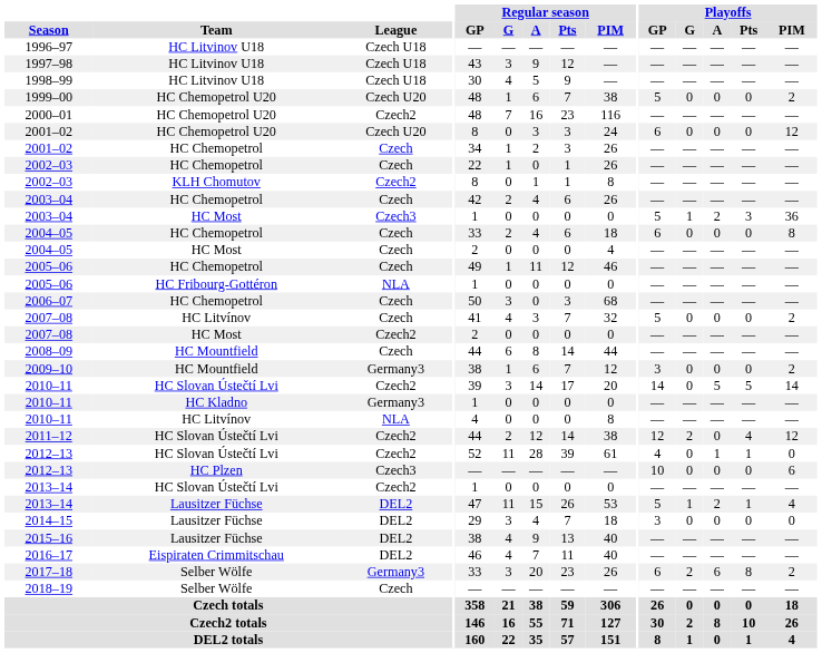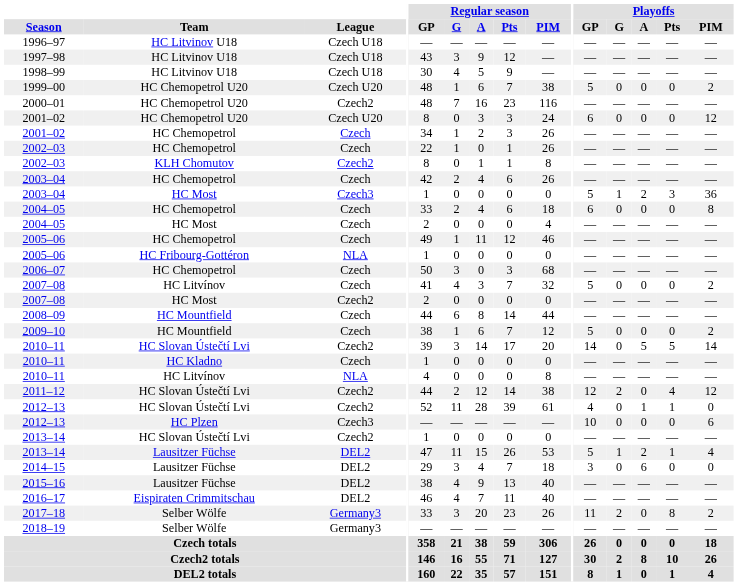 <table border="0" cellpadding="1" cellspacing="0" style="text-align:center; width:60em">
 <tr bgcolor="#e0e0e0">
 <th colspan="3" bgcolor="#ffffff"></th>
 <th rowspan="99" bgcolor="#ffffff"></th>
 <th colspan="5"><a href='#'>Regular season</a></th>
 <th rowspan="99" bgcolor="#ffffff"></th>
 <th colspan="5"><a href='#'>Playoffs</a></th>
 </tr>
 <tr bgcolor="#e0e0e0">
 <th><a href='#'>Season</a></th>
 <th>Team</th>
 <th>League</th>
 <th>GP</th>
 <th><a href='#'>G</a></th>
 <th><a href='#'>A</a></th>
 <th><a href='#'>Pts</a></th>
 <th><a href='#'>PIM</a></th>
 <th>GP</th>
 <th>G</th>
 <th>A</th>
 <th>Pts</th>
 <th>PIM</th>
 </tr>
 <tr>
 <td>1996–97</td>
 <td><a href='#'>HC Litvinov</a> U18</td>
 <td>Czech U18</td>
 <td>—</td>
 <td>—</td>
 <td>—</td>
 <td>—</td>
 <td>—</td>
 <td>—</td>
 <td>—</td>
 <td>—</td>
 <td>—</td>
 <td>—</td>
 </tr>
 <tr bgcolor="#f0f0f0">
 <td>1997–98</td>
 <td>HC Litvinov U18</td>
 <td>Czech U18</td>
 <td>43</td>
 <td>3</td>
 <td>9</td>
 <td>12</td>
 <td>—</td>
 <td>—</td>
 <td>—</td>
 <td>—</td>
 <td>—</td>
 <td>—</td>
 </tr>
 <tr>
 <td>1998–99</td>
 <td>HC Litvinov U18</td>
 <td>Czech U18</td>
 <td>30</td>
 <td>4</td>
 <td>5</td>
 <td>9</td>
 <td>—</td>
 <td>—</td>
 <td>—</td>
 <td>—</td>
 <td>—</td>
 <td>—</td>
 </tr>
 <tr bgcolor="#f0f0f0">
 <td>1999–00</td>
 <td>HC Chemopetrol U20</td>
 <td>Czech U20</td>
 <td>48</td>
 <td>1</td>
 <td>6</td>
 <td>7</td>
 <td>38</td>
 <td>5</td>
 <td>0</td>
 <td>0</td>
 <td>0</td>
 <td>2</td>
 </tr>
 <tr>
 <td>2000–01</td>
 <td>HC Chemopetrol U20</td>
 <td>Czech2</td>
 <td>48</td>
 <td>7</td>
 <td>16</td>
 <td>23</td>
 <td>116</td>
 <td>—</td>
 <td>—</td>
 <td>—</td>
 <td>—</td>
 <td>—</td>
 </tr>
 <tr bgcolor="#f0f0f0">
 <td>2001–02</td>
 <td>HC Chemopetrol U20</td>
 <td>Czech U20</td>
 <td>8</td>
 <td>0</td>
 <td>3</td>
 <td>3</td>
 <td>24</td>
 <td>6</td>
 <td>0</td>
 <td>0</td>
 <td>0</td>
 <td>12</td>
 </tr>
 <tr>
 <td><a href='#'>2001–02</a></td>
 <td>HC Chemopetrol</td>
 <td><a href='#'>Czech</a></td>
 <td>34</td>
 <td>1</td>
 <td>2</td>
 <td>3</td>
 <td>26</td>
 <td>—</td>
 <td>—</td>
 <td>—</td>
 <td>—</td>
 <td>—</td>
 </tr>
 <tr bgcolor="#f0f0f0">
 <td><a href='#'>2002–03</a></td>
 <td>HC Chemopetrol</td>
 <td>Czech</td>
 <td>22</td>
 <td>1</td>
 <td>0</td>
 <td>1</td>
 <td>26</td>
 <td>—</td>
 <td>—</td>
 <td>—</td>
 <td>—</td>
 <td>—</td>
 </tr>
 <tr>
 <td><a href='#'>2002–03</a></td>
 <td><a href='#'>KLH Chomutov</a></td>
 <td><a href='#'>Czech2</a></td>
 <td>8</td>
 <td>0</td>
 <td>1</td>
 <td>1</td>
 <td>8</td>
 <td>—</td>
 <td>—</td>
 <td>—</td>
 <td>—</td>
 <td>—</td>
 </tr>
 <tr bgcolor="#f0f0f0">
 <td><a href='#'>2003–04</a></td>
 <td>HC Chemopetrol</td>
 <td>Czech</td>
 <td>42</td>
 <td>2</td>
 <td>4</td>
 <td>6</td>
 <td>26</td>
 <td>—</td>
 <td>—</td>
 <td>—</td>
 <td>—</td>
 <td>—</td>
 </tr>
 <tr>
 <td><a href='#'>2003–04</a></td>
 <td><a href='#'>HC Most</a></td>
 <td><a href='#'>Czech3</a></td>
 <td>1</td>
 <td>0</td>
 <td>0</td>
 <td>0</td>
 <td>0</td>
 <td>5</td>
 <td>1</td>
 <td>2</td>
 <td>3</td>
 <td>36</td>
 </tr>
 <tr bgcolor="#f0f0f0">
 <td><a href='#'>2004–05</a></td>
 <td>HC Chemopetrol</td>
 <td>Czech</td>
 <td>33</td>
 <td>2</td>
 <td>4</td>
 <td>6</td>
 <td>18</td>
 <td>6</td>
 <td>0</td>
 <td>0</td>
 <td>0</td>
 <td>8</td>
 </tr>
 <tr>
 <td><a href='#'>2004–05</a></td>
 <td>HC Most</td>
 <td>Czech</td>
 <td>2</td>
 <td>0</td>
 <td>0</td>
 <td>0</td>
 <td>4</td>
 <td>—</td>
 <td>—</td>
 <td>—</td>
 <td>—</td>
 <td>—</td>
 </tr>
 <tr bgcolor="#f0f0f0">
 <td><a href='#'>2005–06</a></td>
 <td>HC Chemopetrol</td>
 <td>Czech</td>
 <td>49</td>
 <td>1</td>
 <td>11</td>
 <td>12</td>
 <td>46</td>
 <td>—</td>
 <td>—</td>
 <td>—</td>
 <td>—</td>
 <td>—</td>
 </tr>
 <tr>
 <td><a href='#'>2005–06</a></td>
 <td><a href='#'>HC Fribourg-Gottéron</a></td>
 <td><a href='#'>NLA</a></td>
 <td>1</td>
 <td>0</td>
 <td>0</td>
 <td>0</td>
 <td>0</td>
 <td>—</td>
 <td>—</td>
 <td>—</td>
 <td>—</td>
 <td>—</td>
 </tr>
 <tr bgcolor="#f0f0f0">
 <td><a href='#'>2006–07</a></td>
 <td>HC Chemopetrol</td>
 <td>Czech</td>
 <td>50</td>
 <td>3</td>
 <td>0</td>
 <td>3</td>
 <td>68</td>
 <td>—</td>
 <td>—</td>
 <td>—</td>
 <td>—</td>
 <td>—</td>
 </tr>
 <tr>
 <td><a href='#'>2007–08</a></td>
 <td>HC Litvínov</td>
 <td>Czech</td>
 <td>41</td>
 <td>4</td>
 <td>3</td>
 <td>7</td>
 <td>32</td>
 <td>5</td>
 <td>0</td>
 <td>0</td>
 <td>0</td>
 <td>2</td>
 </tr>
 <tr bgcolor="#f0f0f0">
 <td><a href='#'>2007–08</a></td>
 <td>HC Most</td>
 <td>Czech2</td>
 <td>2</td>
 <td>0</td>
 <td>0</td>
 <td>0</td>
 <td>0</td>
 <td>—</td>
 <td>—</td>
 <td>—</td>
 <td>—</td>
 <td>—</td>
 </tr>
 <tr>
 <td><a href='#'>2008–09</a></td>
 <td><a href='#'>HC Mountfield</a></td>
 <td>Czech</td>
 <td>44</td>
 <td>6</td>
 <td>8</td>
 <td>14</td>
 <td>44</td>
 <td>—</td>
 <td>—</td>
 <td>—</td>
 <td>—</td>
 <td>—</td>
 </tr>
 <tr bgcolor="#f0f0f0">
 <td><a href='#'>2009–10</a></td>
 <td>HC Mountfield</td>
-<td>Germany3</td>
+<td>Czech</td>
 <td>38</td>
 <td>1</td>
 <td>6</td>
 <td>7</td>
 <td>12</td>
-<td>3</td>
+<td>5</td>
 <td>0</td>
 <td>0</td>
 <td>0</td>
 <td>2</td>
 </tr>
 <tr>
 <td><a href='#'>2010–11</a></td>
 <td><a href='#'>HC Slovan Ústečtí Lvi</a></td>
 <td>Czech2</td>
 <td>39</td>
 <td>3</td>
 <td>14</td>
 <td>17</td>
 <td>20</td>
 <td>14</td>
 <td>0</td>
 <td>5</td>
 <td>5</td>
 <td>14</td>
 </tr>
 <tr bgcolor="#f0f0f0">
 <td><a href='#'>2010–11</a></td>
 <td><a href='#'>HC Kladno</a></td>
-<td>Germany3</td>
+<td>Czech</td>
 <td>1</td>
 <td>0</td>
 <td>0</td>
 <td>0</td>
 <td>0</td>
 <td>—</td>
 <td>—</td>
 <td>—</td>
 <td>—</td>
 <td>—</td>
 </tr>
 <tr>
 <td><a href='#'>2010–11</a></td>
 <td>HC Litvínov</td>
 <td><a href='#'>NLA</a></td>
 <td>4</td>
 <td>0</td>
 <td>0</td>
 <td>0</td>
 <td>8</td>
 <td>—</td>
 <td>—</td>
 <td>—</td>
 <td>—</td>
 <td>—</td>
 </tr>
 <tr bgcolor="#f0f0f0">
 <td><a href='#'>2011–12</a></td>
 <td>HC Slovan Ústečtí Lvi</td>
 <td>Czech2</td>
 <td>44</td>
 <td>2</td>
 <td>12</td>
 <td>14</td>
 <td>38</td>
 <td>12</td>
 <td>2</td>
 <td>0</td>
 <td>4</td>
 <td>12</td>
 </tr>
 <tr>
 <td><a href='#'>2012–13</a></td>
 <td>HC Slovan Ústečtí Lvi</td>
 <td>Czech2</td>
 <td>52</td>
 <td>11</td>
 <td>28</td>
 <td>39</td>
 <td>61</td>
 <td>4</td>
 <td>0</td>
 <td>1</td>
 <td>1</td>
 <td>0</td>
 </tr>
 <tr bgcolor="#f0f0f0">
 <td><a href='#'>2012–13</a></td>
 <td><a href='#'>HC Plzen</a></td>
 <td>Czech3</td>
 <td>—</td>
 <td>—</td>
 <td>—</td>
 <td>—</td>
 <td>—</td>
 <td>10</td>
 <td>0</td>
 <td>0</td>
 <td>0</td>
 <td>6</td>
 </tr>
 <tr>
 <td><a href='#'>2013–14</a></td>
 <td>HC Slovan Ústečtí Lvi</td>
 <td>Czech2</td>
 <td>1</td>
 <td>0</td>
 <td>0</td>
 <td>0</td>
 <td>0</td>
 <td>—</td>
 <td>—</td>
 <td>—</td>
 <td>—</td>
 <td>—</td>
 </tr>
 <tr bgcolor="#f0f0f0">
 <td><a href='#'>2013–14</a></td>
 <td><a href='#'>Lausitzer Füchse</a></td>
 <td><a href='#'>DEL2</a></td>
 <td>47</td>
 <td>11</td>
 <td>15</td>
 <td>26</td>
 <td>53</td>
 <td>5</td>
 <td>1</td>
 <td>2</td>
 <td>1</td>
 <td>4</td>
 </tr>
 <tr>
 <td><a href='#'>2014–15</a></td>
 <td>Lausitzer Füchse</td>
 <td>DEL2</td>
 <td>29</td>
 <td>3</td>
 <td>4</td>
 <td>7</td>
 <td>18</td>
 <td>3</td>
 <td>0</td>
-<td>0</td>
+<td>6</td>
 <td>0</td>
 <td>0</td>
 </tr>
 <tr bgcolor="#f0f0f0">
 <td><a href='#'>2015–16</a></td>
 <td>Lausitzer Füchse</td>
 <td>DEL2</td>
 <td>38</td>
 <td>4</td>
 <td>9</td>
 <td>13</td>
 <td>40</td>
 <td>—</td>
 <td>—</td>
 <td>—</td>
 <td>—</td>
 <td>—</td>
 </tr>
 <tr>
 <td><a href='#'>2016–17</a></td>
 <td><a href='#'>Eispiraten Crimmitschau</a></td>
 <td>DEL2</td>
 <td>46</td>
 <td>4</td>
 <td>7</td>
 <td>11</td>
 <td>40</td>
 <td>—</td>
 <td>—</td>
 <td>—</td>
 <td>—</td>
 <td>—</td>
 </tr>
 <tr bgcolor="#f0f0f0">
 <td><a href='#'>2017–18</a></td>
 <td>Selber Wölfe</td>
 <td><a href='#'>Germany3</a></td>
 <td>33</td>
 <td>3</td>
 <td>20</td>
 <td>23</td>
 <td>26</td>
-<td>6</td>
+<td>11</td>
 <td>2</td>
-<td>6</td>
+<td>0</td>
 <td>8</td>
 <td>2</td>
 </tr>
 <tr>
 <td><a href='#'>2018–19</a></td>
 <td>Selber Wölfe</td>
-<td>Czech</td>
+<td>Germany3</td>
 <td>—</td>
 <td>—</td>
 <td>—</td>
 <td>—</td>
 <td>—</td>
 <td>—</td>
 <td>—</td>
 <td>—</td>
 <td>—</td>
 <td>—</td>
 </tr>
 <tr>
 </tr>
 <tr ALIGN="center" bgcolor="#e0e0e0">
 <th colspan="3">Czech totals</th>
 <th ALIGN="center">358</th>
 <th ALIGN="center">21</th>
 <th ALIGN="center">38</th>
 <th ALIGN="center">59</th>
 <th ALIGN="center">306</th>
 <th ALIGN="center">26</th>
 <th ALIGN="center">0</th>
 <th ALIGN="center">0</th>
 <th ALIGN="center">0</th>
 <th ALIGN="center">18</th>
 </tr>
 <tr>
 </tr>
 <tr ALIGN="center" bgcolor="#e0e0e0">
 <th colspan="3">Czech2 totals</th>
 <th ALIGN="center">146</th>
 <th ALIGN="center">16</th>
 <th ALIGN="center">55</th>
 <th ALIGN="center">71</th>
 <th ALIGN="center">127</th>
 <th ALIGN="center">30</th>
 <th ALIGN="center">2</th>
 <th ALIGN="center">8</th>
 <th ALIGN="center">10</th>
 <th ALIGN="center">26</th>
 </tr>
 <tr>
 </tr>
 <tr ALIGN="center" bgcolor="#e0e0e0">
 <th colspan="3">DEL2 totals</th>
 <th ALIGN="center">160</th>
 <th ALIGN="center">22</th>
 <th ALIGN="center">35</th>
 <th ALIGN="center">57</th>
 <th ALIGN="center">151</th>
 <th ALIGN="center">8</th>
 <th ALIGN="center">1</th>
 <th ALIGN="center">0</th>
 <th ALIGN="center">1</th>
 <th ALIGN="center">4</th>
 </tr>
 </table>
